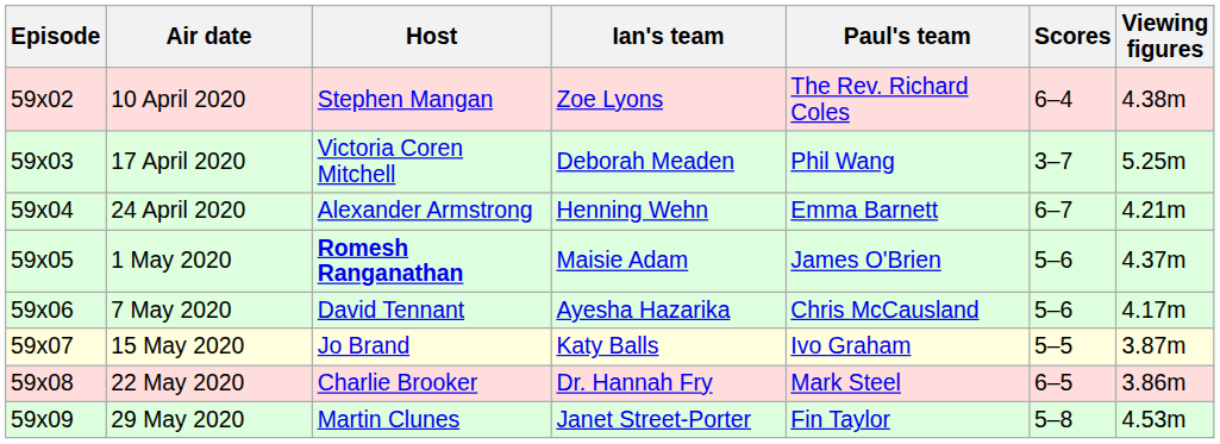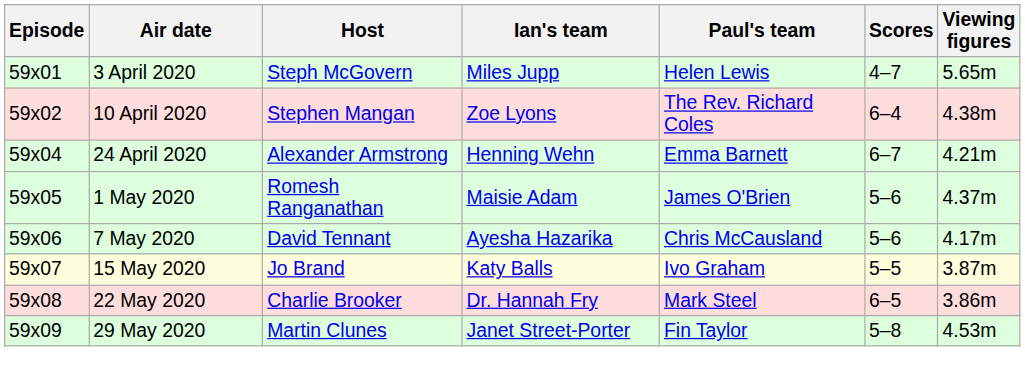 <table class="wikitable"  style="width:840px; background:#dfd;">
 <tr>
 <th style="width:5%;">Episode</th>
 <th style="width:21%;">Air date</th>
 <th style="width:22%;">Host</th>
 <th style="width:23%;">Ian's team</th>
 <th style="width:23%;">Paul's team</th>
 <th style="width:5%;">Scores</th>
 <th style="width:120%;">Viewing figures</th>
 </tr>
+<tr>
+<td>59x01</td>
+<td>3 April 2020</td>
+<td><a href='#'>Steph McGovern</a></td>
+<td><a href='#'>Miles Jupp</a></td>
+<td><a href='#'>Helen Lewis</a></td>
+<td>4–7</td>
+<td>5.65m</td>
+</tr>
 <tr style="background:#fdd;">
 <td>59x02</td>
 <td>10 April 2020</td>
 <td><a href='#'>Stephen Mangan</a></td>
 <td><a href='#'>Zoe Lyons</a></td>
 <td><a href='#'>The Rev. Richard Coles</a></td>
 <td>6–4</td>
 <td>4.38m</td>
-</tr>
-<tr>
-<td>59x03</td>
-<td>17 April 2020</td>
-<td><a href='#'>Victoria Coren Mitchell</a></td>
-<td><a href='#'>Deborah Meaden</a></td>
-<td><a href='#'>Phil Wang</a></td>
-<td>3–7</td>
-<td>5.25m</td>
 </tr>
 <tr>
 <td>59x04</td>
 <td>24 April 2020</td>
 <td><a href='#'>Alexander Armstrong</a></td>
 <td><a href='#'>Henning Wehn</a></td>
 <td><a href='#'>Emma Barnett</a></td>
 <td>6–7</td>
 <td>4.21m</td>
 </tr>
 <tr>
 <td>59x05</td>
 <td>1 May 2020</td>
-<td><strong><a href='#'>Romesh Ranganathan</a></strong></td>
+<td><a href='#'>Romesh Ranganathan</a></td>
 <td><a href='#'>Maisie Adam</a></td>
 <td><a href='#'>James O'Brien</a></td>
 <td>5–6</td>
 <td>4.37m</td>
 </tr>
 <tr>
 <td>59x06</td>
 <td>7 May 2020</td>
 <td><a href='#'>David Tennant</a></td>
 <td><a href='#'>Ayesha Hazarika</a></td>
 <td><a href='#'>Chris McCausland</a></td>
 <td>5–6</td>
 <td>4.17m</td>
 </tr>
 <tr style="background:#ffd;">
 <td>59x07</td>
 <td>15 May 2020</td>
 <td><a href='#'>Jo Brand</a></td>
 <td><a href='#'>Katy Balls</a></td>
 <td><a href='#'>Ivo Graham</a></td>
 <td>5–5</td>
 <td>3.87m</td>
 </tr>
 <tr style="background:#fdd;">
 <td>59x08</td>
 <td>22 May 2020</td>
 <td><a href='#'>Charlie Brooker</a></td>
 <td><a href='#'>Dr. Hannah Fry</a></td>
 <td><a href='#'>Mark Steel</a></td>
 <td>6–5</td>
 <td>3.86m</td>
 </tr>
 <tr>
 <td>59x09</td>
 <td>29 May 2020</td>
 <td><a href='#'>Martin Clunes</a></td>
 <td><a href='#'>Janet Street-Porter</a></td>
 <td><a href='#'>Fin Taylor</a></td>
 <td>5–8</td>
 <td>4.53m</td>
 </tr>
 </table>
